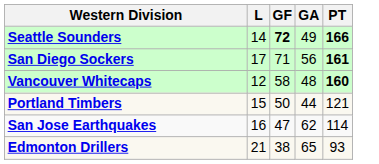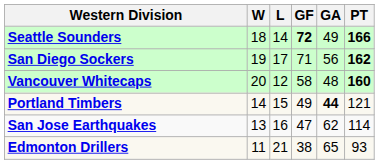 <table class="wikitable" style="text-align:center">
 <tr>
 <th style="width:17em">Western Division</th>
+<th>W</th>
 <th>L</th>
 <th>GF</th>
 <th>GA</th>
 <th>PT</th>
 </tr>
 <tr align=center bgcolor=#ccffcc>
 <td align=left><strong><a href='#'>Seattle Sounders</a></strong></td>
+<td>18</td>
 <td>14</td>
 <td><strong>72</strong></td>
 <td>49</td>
 <td><strong>166</strong></td>
 </tr>
 <tr align=center bgcolor=#ccffcc>
 <td align=left><strong><a href='#'>San Diego Sockers</a></strong></td>
+<td>19</td>
 <td>17</td>
 <td>71</td>
 <td>56</td>
-<td><strong>161</strong></td>
+<td><strong>162</strong></td>
 </tr>
 <tr align=center bgcolor=#ccffcc>
 <td align=left><strong><a href='#'>Vancouver Whitecaps</a></strong></td>
+<td>20</td>
 <td>12</td>
 <td>58</td>
 <td>48</td>
 <td><strong>160</strong></td>
 </tr>
 <tr align=center bgcolor=#FAF8F0>
 <td align=left><strong><a href='#'>Portland Timbers</a></strong></td>
+<td>14</td>
 <td>15</td>
-<td>50</td>
-<td>44</td>
+<td>49</td>
+<td><strong>44</strong></td>
 <td>121</td>
 </tr>
 <tr align=center>
 <td align=left><strong><a href='#'>San Jose Earthquakes</a></strong></td>
+<td>13</td>
 <td>16</td>
 <td>47</td>
 <td>62</td>
 <td>114</td>
 </tr>
 <tr align=center bgcolor=#FAF8F0>
 <td align=left><strong><a href='#'>Edmonton Drillers</a></strong></td>
+<td>11</td>
 <td>21</td>
 <td>38</td>
 <td>65</td>
 <td>93</td>
 </tr>
 </table>
